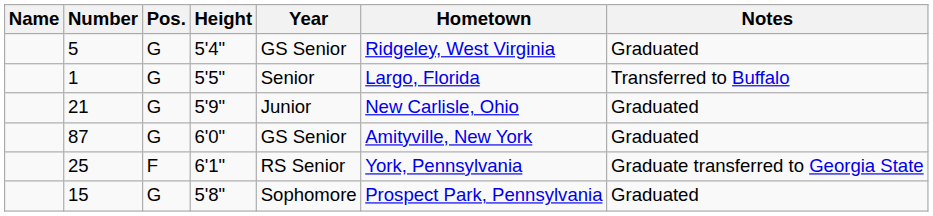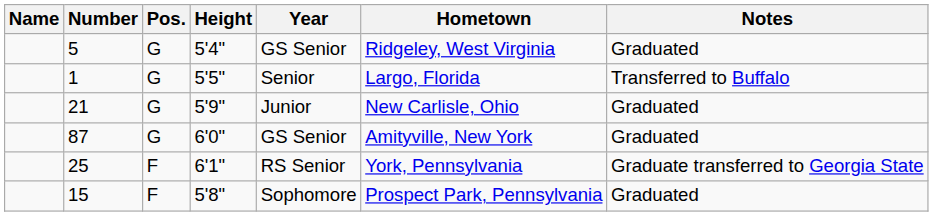 <table class="wikitable sortable" border="1">
 <tr>
 <th>Name</th>
 <th>Number</th>
 <th>Pos.</th>
 <th>Height</th>
 <th>Year</th>
 <th>Hometown</th>
 <th class="unsortable">Notes</th>
 </tr>
 <tr>
 <td></td>
 <td>5</td>
 <td>G</td>
 <td>5'4"</td>
 <td>GS Senior</td>
 <td><a href='#'>Ridgeley, West Virginia</a></td>
 <td>Graduated</td>
 </tr>
 <tr>
 <td></td>
 <td>1</td>
 <td>G</td>
 <td>5'5"</td>
 <td>Senior</td>
 <td><a href='#'>Largo, Florida</a></td>
 <td>Transferred to <a href='#'>Buffalo</a></td>
 </tr>
 <tr>
 <td></td>
 <td>21</td>
 <td>G</td>
 <td>5'9"</td>
 <td>Junior</td>
 <td><a href='#'>New Carlisle, Ohio</a></td>
 <td>Graduated</td>
 </tr>
 <tr>
 <td></td>
 <td>87</td>
 <td>G</td>
 <td>6'0"</td>
 <td>GS Senior</td>
 <td><a href='#'>Amityville, New York</a></td>
 <td>Graduated</td>
 </tr>
 <tr>
 <td></td>
 <td>25</td>
 <td>F</td>
 <td>6'1"</td>
 <td>RS Senior</td>
 <td><a href='#'>York, Pennsylvania</a></td>
 <td>Graduate transferred to <a href='#'>Georgia State</a></td>
 </tr>
 <tr>
 <td></td>
 <td>15</td>
-<td>G</td>
+<td>F</td>
 <td>5'8"</td>
 <td>Sophomore</td>
 <td><a href='#'>Prospect Park, Pennsylvania</a></td>
 <td>Graduated</td>
 </tr>
 </table>
